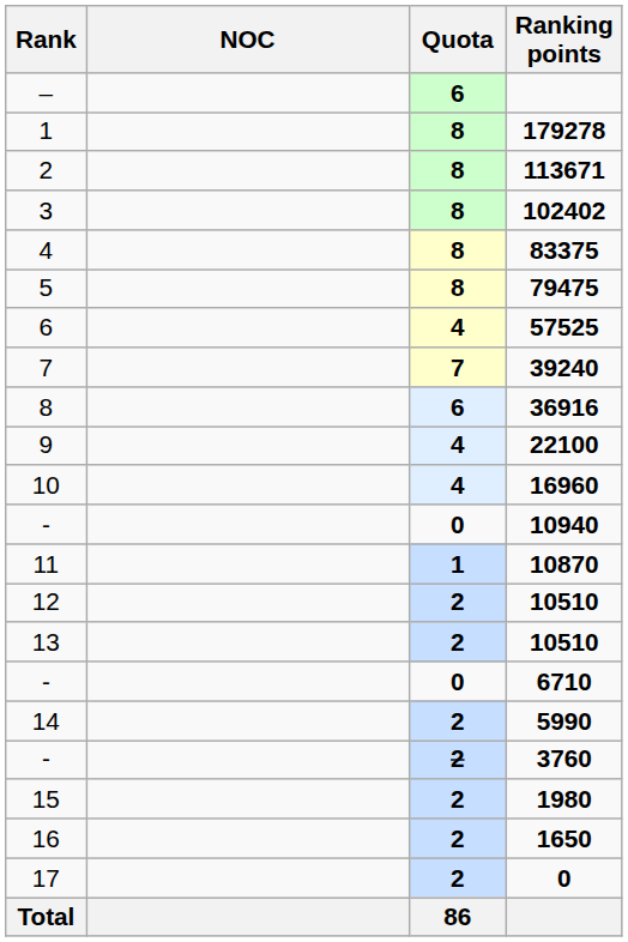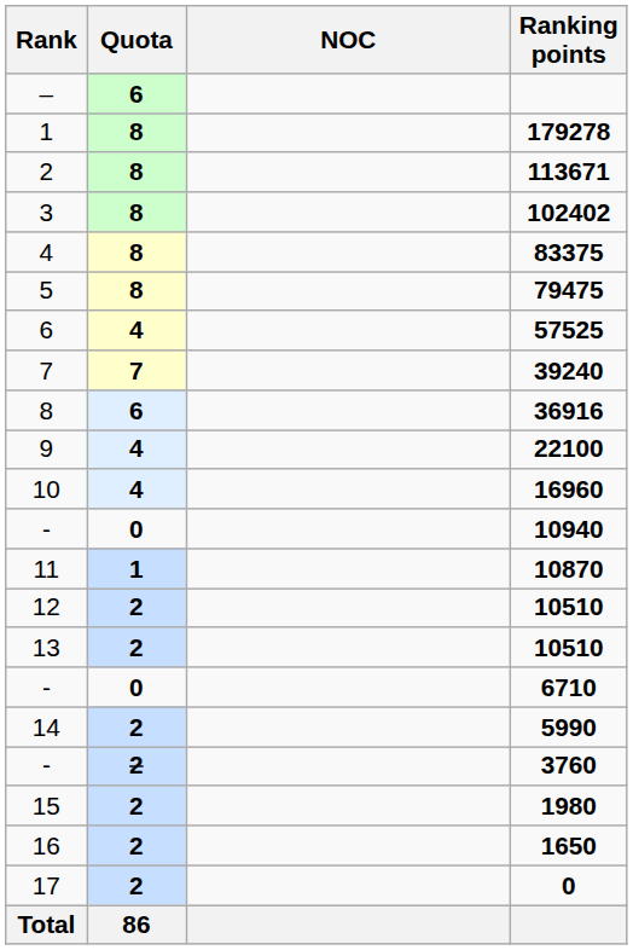 <table class="wikitable" style="text-align:center; font-size:90%">
 <tr>
 <th width=40>Rank</th>
+<th width=50>Quota</th>
 <th width=180>NOC</th>
-<th width=50>Quota</th>
 <th width=60>Ranking points</th>
 </tr>
 <tr>
 <td>–</td>
+<td bgcolor=#ccffcc><strong>6</strong></td>
 <td align=left></td>
-<td bgcolor=#ccffcc><strong>6</strong></td>
 <td><strong></strong></td>
 </tr>
 <tr>
 <td>1</td>
+<td bgcolor=#ccffcc><strong>8</strong></td>
 <td align=left></td>
-<td bgcolor=#ccffcc><strong>8</strong></td>
 <td><strong>179278</strong></td>
 </tr>
 <tr>
 <td>2</td>
+<td bgcolor=#ccffcc><strong>8</strong></td>
 <td align=left></td>
-<td bgcolor=#ccffcc><strong>8</strong></td>
 <td><strong>113671</strong></td>
 </tr>
 <tr>
 <td>3</td>
+<td bgcolor=#ccffcc><strong>8</strong></td>
 <td align=left></td>
-<td bgcolor=#ccffcc><strong>8</strong></td>
 <td><strong>102402</strong></td>
 </tr>
 <tr>
 <td>4</td>
+<td bgcolor=#ffffcc><strong>8</strong></td>
 <td align=left></td>
-<td bgcolor=#ffffcc><strong>8</strong></td>
 <td><strong>83375</strong></td>
 </tr>
 <tr>
 <td>5</td>
+<td bgcolor=#ffffcc><strong>8</strong></td>
 <td align=left></td>
-<td bgcolor=#ffffcc><strong>8</strong></td>
 <td><strong>79475</strong></td>
 </tr>
 <tr>
 <td>6</td>
+<td bgcolor=#ffffcc><strong>4</strong></td>
 <td align=left></td>
-<td bgcolor=#ffffcc><strong>4</strong></td>
 <td><strong>57525</strong></td>
 </tr>
 <tr>
 <td>7</td>
+<td bgcolor=#ffffcc><strong>7</strong></td>
 <td align=left></td>
-<td bgcolor=#ffffcc><strong>7</strong></td>
 <td><strong>39240</strong></td>
 </tr>
 <tr>
 <td>8</td>
+<td bgcolor=#dfefff><strong>6</strong></td>
 <td align=left></td>
-<td bgcolor=#dfefff><strong>6</strong></td>
 <td><strong>36916</strong></td>
 </tr>
 <tr>
 <td>9</td>
+<td bgcolor=#dfefff><strong>4</strong></td>
 <td align=left></td>
-<td bgcolor=#dfefff><strong>4</strong></td>
 <td><strong>22100</strong></td>
 </tr>
 <tr>
 <td>10</td>
+<td bgcolor=#dfefff><strong>4</strong></td>
 <td align=left></td>
-<td bgcolor=#dfefff><strong>4</strong></td>
 <td><strong>16960</strong></td>
 </tr>
 <tr>
 <td>-</td>
+<td><strong>0</strong></td>
 <td align=left></td>
-<td><strong>0</strong></td>
 <td><strong>10940</strong></td>
 </tr>
 <tr>
 <td>11</td>
+<td bgcolor=#C6DEFF><strong>1</strong></td>
 <td align=left></td>
-<td bgcolor=#C6DEFF><strong>1</strong></td>
 <td><strong>10870</strong></td>
 </tr>
 <tr>
 <td>12</td>
+<td bgcolor=#C6DEFF><strong>2</strong></td>
 <td align=left></td>
-<td bgcolor=#C6DEFF><strong>2</strong></td>
 <td><strong>10510</strong></td>
 </tr>
 <tr>
 <td>13</td>
+<td bgcolor=#C6DEFF><strong>2</strong></td>
 <td align=left></td>
-<td bgcolor=#C6DEFF><strong>2</strong></td>
 <td><strong>10510</strong></td>
 </tr>
 <tr>
 <td>-</td>
+<td><strong>0</strong></td>
 <td align=left></td>
-<td><strong>0</strong></td>
 <td><strong>6710</strong></td>
 </tr>
 <tr>
 <td>14</td>
+<td bgcolor=#C6DEFF><strong>2</strong></td>
 <td align=left></td>
-<td bgcolor=#C6DEFF><strong>2</strong></td>
 <td><strong>5990</strong></td>
 </tr>
 <tr>
 <td>-</td>
+<td bgcolor=#C6DEFF><s><strong>2</strong></s></td>
 <td align=left><s></s></td>
-<td bgcolor=#C6DEFF><s><strong>2</strong></s></td>
 <td><strong>3760</strong></td>
 </tr>
 <tr>
 <td>15</td>
+<td bgcolor=#C6DEFF><strong>2</strong></td>
 <td align=left></td>
-<td bgcolor=#C6DEFF><strong>2</strong></td>
 <td><strong>1980</strong></td>
 </tr>
 <tr>
 <td>16</td>
+<td bgcolor=#C6DEFF><strong>2</strong></td>
 <td align=left></td>
-<td bgcolor=#C6DEFF><strong>2</strong></td>
 <td><strong>1650</strong></td>
 </tr>
 <tr>
 <td>17</td>
+<td bgcolor=#C6DEFF><strong>2</strong></td>
 <td align=left></td>
-<td bgcolor=#C6DEFF><strong>2</strong></td>
 <td><strong>0</strong></td>
 </tr>
 <tr>
 <th>Total</th>
+<th>86</th>
 <th></th>
-<th>86</th>
 <th></th>
 </tr>
 </table>
